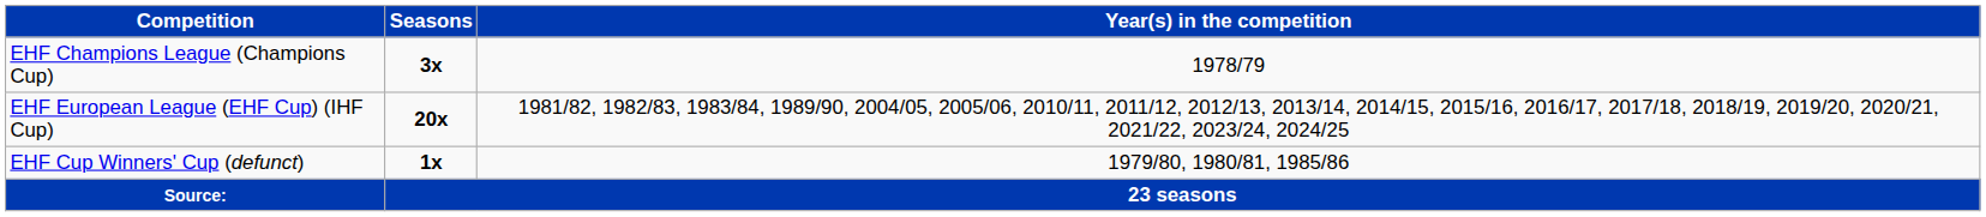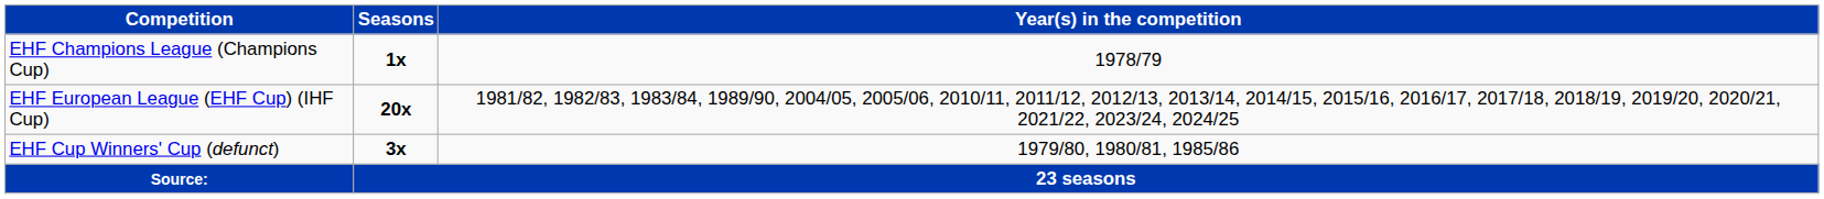 <table class="wikitable" style="text-align: center">
 <tr>
 <th style="color:#FFFFFF; background:#0038af">Competition</th>
 <th style="color:#FFFFFF; background:#0038af">Seasons</th>
 <th style="color:#FFFFFF; background:#0038af">Year(s) in the competition</th>
 </tr>
 <tr>
 <td align=left><a href='#'>EHF Champions League</a> (Champions Cup)</td>
-<td><strong>3x</strong></td>
+<td><strong>1x</strong></td>
 <td>1978/79</td>
 </tr>
 <tr>
 <td align=left><a href='#'>EHF European League</a> (<a href='#'>EHF Cup</a>) (IHF Cup)</td>
 <td><strong>20x</strong></td>
 <td>1981/82, 1982/83, 1983/84, 1989/90, 2004/05, 2005/06, 2010/11, 2011/12, 2012/13, 2013/14, 2014/15, 2015/16, 2016/17, 2017/18, 2018/19, 2019/20, 2020/21, 2021/22, 2023/24, 2024/25</td>
 </tr>
 <tr>
 <td align=left><a href='#'>EHF Cup Winners' Cup</a> (<em>defunct</em>)</td>
-<td><strong>1x</strong></td>
+<td><strong>3x</strong></td>
 <td>1979/80, 1980/81, 1985/86</td>
 </tr>
 <tr>
 <th style="color:#FFFFFF; background:#0038af"><small>Source: </small></th>
 <th colspan="2" ! style="color:#FFFFFF; background:#0038af">23 seasons </th>
 </tr>
 </table>
